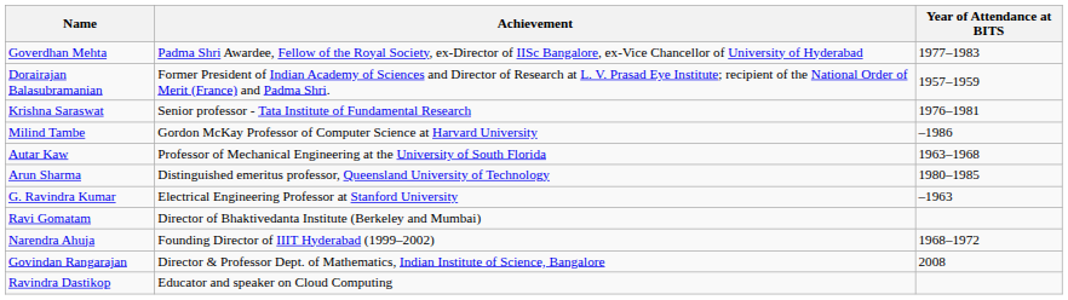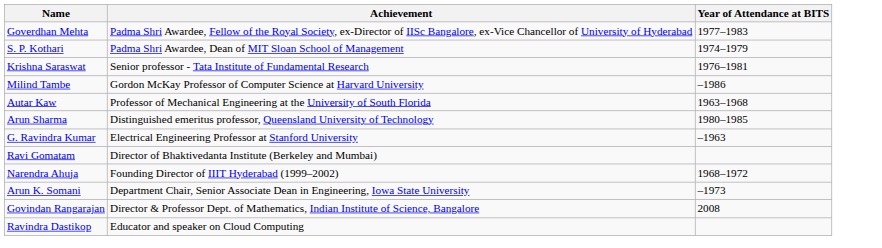 <table class="wikitable">
 <tr>
 <th>Name</th>
 <th>Achievement</th>
 <th>Year of Attendance at BITS</th>
 </tr>
 <tr>
 <td><a href='#'>Goverdhan Mehta</a></td>
 <td><a href='#'>Padma Shri</a> Awardee, <a href='#'>Fellow of the Royal Society</a>, ex-Director of <a href='#'>IISc Bangalore</a>, ex-Vice Chancellor of <a href='#'>University of Hyderabad</a></td>
 <td>1977–1983</td>
 </tr>
 <tr>
-<td><a href='#'>Dorairajan Balasubramanian</a></td>
-<td>Former President of <a href='#'>Indian Academy of Sciences</a> and Director of Research at <a href='#'>L. V. Prasad Eye Institute</a>; recipient of the <a href='#'>National Order of Merit (France)</a> and <a href='#'>Padma Shri</a>.</td>
-<td>1957–1959</td>
+<td><a href='#'>S. P. Kothari</a></td>
+<td><a href='#'>Padma Shri</a> Awardee, Dean of <a href='#'>MIT Sloan School of Management</a></td>
+<td>1974–1979</td>
 </tr>
 <tr>
 <td><a href='#'>Krishna Saraswat</a></td>
 <td>Senior professor - <a href='#'>Tata Institute of Fundamental Research</a></td>
 <td>1976–1981</td>
 </tr>
 <tr>
 <td><a href='#'>Milind Tambe</a></td>
 <td>Gordon McKay Professor of Computer Science at <a href='#'>Harvard University</a></td>
 <td>–1986</td>
 </tr>
 <tr>
 <td><a href='#'>Autar Kaw</a></td>
 <td>Professor of Mechanical Engineering at the <a href='#'>University of South Florida</a></td>
 <td>1963–1968</td>
 </tr>
 <tr>
 <td><a href='#'>Arun Sharma</a></td>
 <td>Distinguished emeritus professor, <a href='#'>Queensland University of Technology</a></td>
 <td>1980–1985</td>
 </tr>
 <tr>
 <td><a href='#'>G. Ravindra Kumar</a></td>
 <td>Electrical Engineering Professor at <a href='#'>Stanford University</a></td>
 <td>–1963</td>
 </tr>
 <tr>
 <td><a href='#'>Ravi Gomatam</a></td>
 <td>Director of Bhaktivedanta Institute (Berkeley and Mumbai)</td>
 <td></td>
 </tr>
 <tr>
 <td><a href='#'>Narendra Ahuja</a></td>
 <td>Founding Director of <a href='#'>IIIT Hyderabad</a> (1999–2002)</td>
 <td>1968–1972</td>
 </tr>
 <tr>
+<td><a href='#'>Arun K. Somani</a></td>
+<td>Department Chair, Senior Associate Dean in Engineering, <a href='#'>Iowa State University</a></td>
+<td>–1973</td>
+</tr>
+<tr>
 <td><a href='#'>Govindan Rangarajan</a></td>
 <td>Director & Professor Dept. of Mathematics, <a href='#'>Indian Institute of Science, Bangalore</a></td>
 <td>2008</td>
 </tr>
 <tr>
 <td><a href='#'>Ravindra Dastikop</a></td>
 <td>Educator and speaker on Cloud Computing</td>
 </tr>
 </table>
